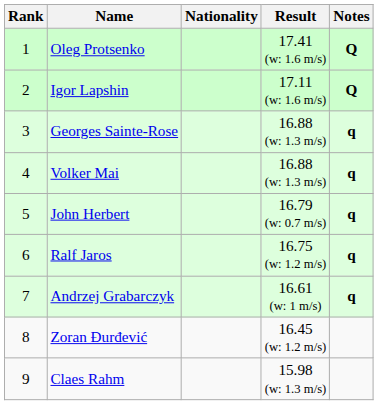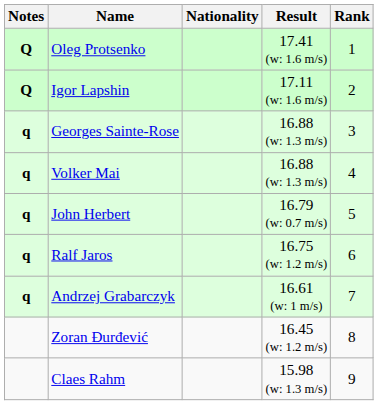 <table class="wikitable sortable" style="text-align:center">
 <tr>
-<th>Rank</th>
+<th>Notes</th>
 <th>Name</th>
 <th>Nationality</th>
 <th>Result</th>
-<th>Notes</th>
+<th>Rank</th>
 </tr>
 <tr bgcolor=ccffcc>
-<td>1</td>
+<td><strong>Q</strong></td>
 <td align=left><a href='#'>Oleg Protsenko</a></td>
 <td align=left></td>
 <td>17.41<br><small>(w: 1.6 m/s)</small></td>
-<td><strong>Q</strong></td>
+<td>1</td>
 </tr>
 <tr bgcolor=ccffcc>
-<td>2</td>
+<td><strong>Q</strong></td>
 <td align=left><a href='#'>Igor Lapshin</a></td>
 <td align=left></td>
 <td>17.11<br><small>(w: 1.6 m/s)</small></td>
-<td><strong>Q</strong></td>
+<td>2</td>
 </tr>
 <tr bgcolor=ddffdd>
-<td>3</td>
+<td><strong>q</strong></td>
 <td align=left><a href='#'>Georges Sainte-Rose</a></td>
 <td align=left></td>
 <td>16.88<br><small>(w: 1.3 m/s)</small></td>
-<td><strong>q</strong></td>
+<td>3</td>
 </tr>
 <tr bgcolor=ddffdd>
-<td>4</td>
+<td><strong>q</strong></td>
 <td align=left><a href='#'>Volker Mai</a></td>
 <td align=left></td>
 <td>16.88<br><small>(w: 1.3 m/s)</small></td>
-<td><strong>q</strong></td>
+<td>4</td>
 </tr>
 <tr bgcolor=ddffdd>
-<td>5</td>
+<td><strong>q</strong></td>
 <td align=left><a href='#'>John Herbert</a></td>
 <td align=left></td>
 <td>16.79<br><small>(w: 0.7 m/s)</small></td>
-<td><strong>q</strong></td>
+<td>5</td>
 </tr>
 <tr bgcolor=ddffdd>
-<td>6</td>
+<td><strong>q</strong></td>
 <td align=left><a href='#'>Ralf Jaros</a></td>
 <td align=left></td>
 <td>16.75<br><small>(w: 1.2 m/s)</small></td>
-<td><strong>q</strong></td>
+<td>6</td>
 </tr>
 <tr bgcolor=ddffdd>
-<td>7</td>
+<td><strong>q</strong></td>
 <td align=left><a href='#'>Andrzej Grabarczyk</a></td>
 <td align=left></td>
 <td>16.61<br><small>(w: 1 m/s)</small></td>
-<td><strong>q</strong></td>
+<td>7</td>
 </tr>
 <tr>
-<td>8</td>
+<td></td>
 <td align=left><a href='#'>Zoran Đurđević</a></td>
 <td align=left></td>
 <td>16.45<br><small>(w: 1.2 m/s)</small></td>
-<td></td>
+<td>8</td>
 </tr>
 <tr>
-<td>9</td>
+<td></td>
 <td align=left><a href='#'>Claes Rahm</a></td>
 <td align=left></td>
 <td>15.98<br><small>(w: 1.3 m/s)</small></td>
-<td></td>
+<td>9</td>
 </tr>
 </table>
